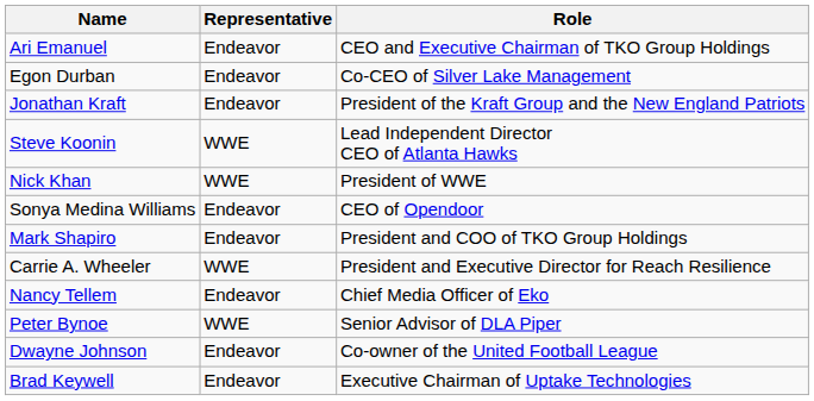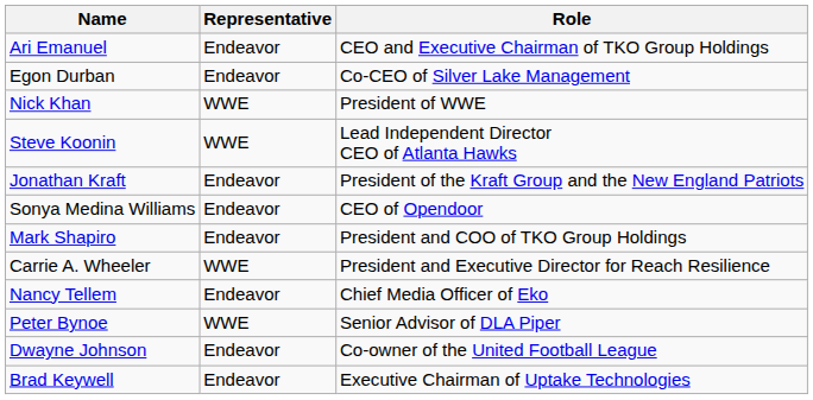 <table class="wikitable">
 <tr>
 <th>Name</th>
 <th>Representative</th>
 <th>Role</th>
 </tr>
 <tr>
 <td><a href='#'>Ari Emanuel</a></td>
 <td>Endeavor</td>
 <td>CEO and <a href='#'>Executive Chairman</a> of TKO Group Holdings</td>
 </tr>
 <tr>
 <td>Egon Durban</td>
 <td>Endeavor</td>
 <td>Co-CEO of <a href='#'>Silver Lake Management</a></td>
 </tr>
 <tr>
-<td><a href='#'>Jonathan Kraft</a></td>
-<td>Endeavor</td>
-<td>President of the <a href='#'>Kraft Group</a> and the <a href='#'>New England Patriots</a></td>
+<td><a href='#'>Nick Khan</a></td>
+<td>WWE</td>
+<td>President of WWE</td>
 </tr>
 <tr>
 <td><a href='#'>Steve Koonin</a></td>
 <td>WWE</td>
 <td>Lead Independent Director<br>CEO of <a href='#'>Atlanta Hawks</a></td>
 </tr>
 <tr>
-<td><a href='#'>Nick Khan</a></td>
-<td>WWE</td>
-<td>President of WWE</td>
+<td><a href='#'>Jonathan Kraft</a></td>
+<td>Endeavor</td>
+<td>President of the <a href='#'>Kraft Group</a> and the <a href='#'>New England Patriots</a></td>
 </tr>
 <tr>
 <td>Sonya Medina Williams</td>
 <td>Endeavor</td>
 <td>CEO of <a href='#'>Opendoor</a></td>
 </tr>
 <tr>
 <td><a href='#'>Mark Shapiro</a></td>
 <td>Endeavor</td>
 <td>President and COO of TKO Group Holdings</td>
 </tr>
 <tr>
 <td>Carrie A. Wheeler</td>
 <td>WWE</td>
 <td>President and Executive Director for Reach Resilience</td>
 </tr>
 <tr>
 <td><a href='#'>Nancy Tellem</a></td>
 <td>Endeavor</td>
 <td>Chief Media Officer of <a href='#'>Eko</a></td>
 </tr>
 <tr>
 <td><a href='#'>Peter Bynoe</a></td>
 <td>WWE</td>
 <td>Senior Advisor of <a href='#'>DLA Piper</a></td>
 </tr>
 <tr>
 <td><a href='#'>Dwayne Johnson</a></td>
 <td>Endeavor</td>
 <td>Co-owner of the <a href='#'>United Football League</a></td>
 </tr>
 <tr>
 <td><a href='#'>Brad Keywell</a></td>
 <td>Endeavor</td>
 <td>Executive Chairman of <a href='#'>Uptake Technologies</a></td>
 </tr>
 </table>
